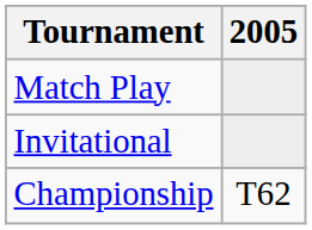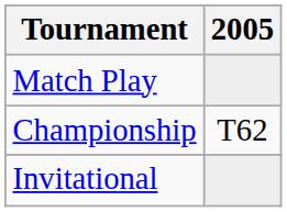 <table class="wikitable" style="text-align:center;">
 <tr>
 <th>Tournament</th>
 <th>2005</th>
 </tr>
 <tr>
 <td align="left"><a href='#'>Match Play</a></td>
 <td style="background:#eeeeee;"></td>
 </tr>
 <tr>
+<td align="left"><a href='#'>Championship</a></td>
+<td>T62</td>
+</tr>
+<tr>
 <td align="left"><a href='#'>Invitational</a></td>
 <td style="background:#eeeeee;"></td>
 </tr>
-<tr>
-<td align="left"><a href='#'>Championship</a></td>
-<td>T62</td>
-</tr>
 </table>
